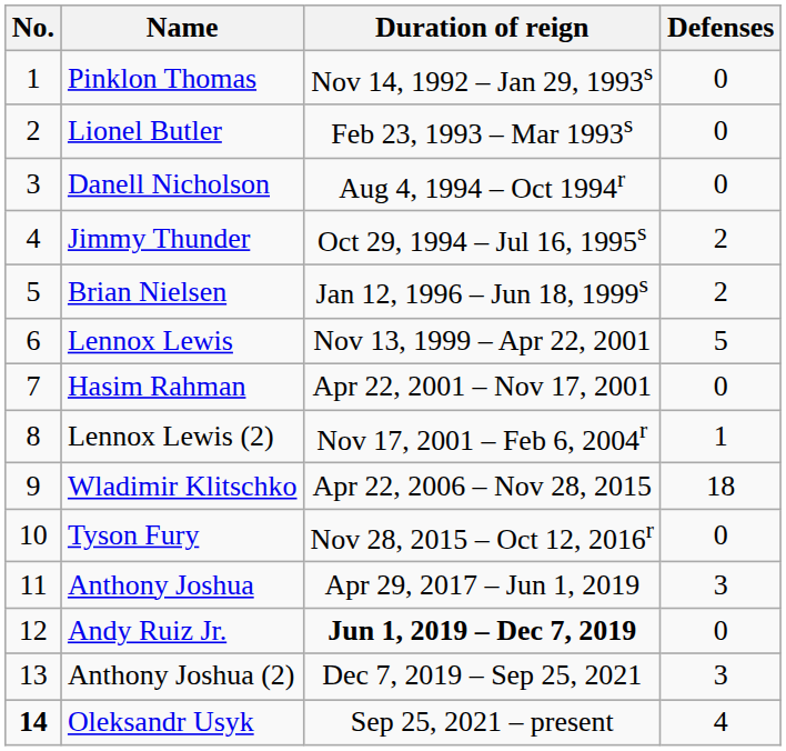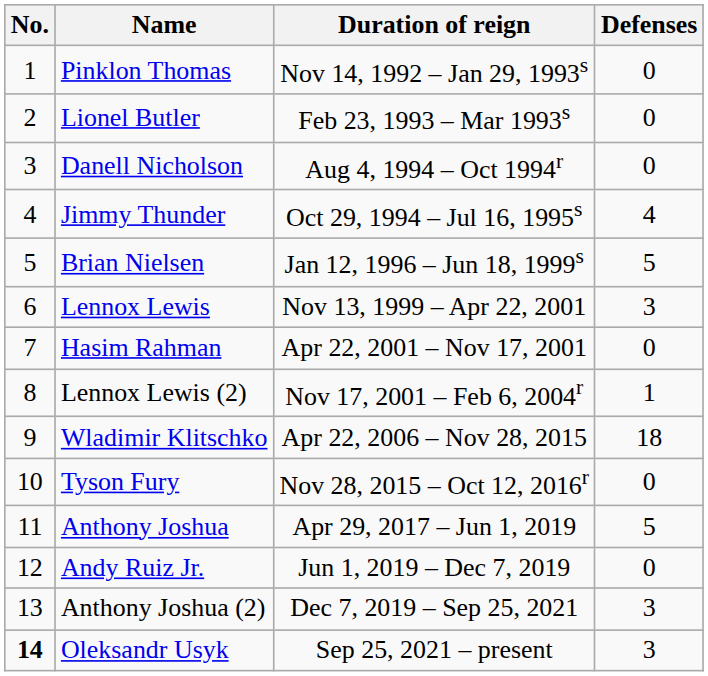 <table class="wikitable" style="text-align:center;">
 <tr>
 <th>No.</th>
 <th>Name</th>
 <th>Duration of reign</th>
 <th>Defenses</th>
 </tr>
 <tr>
 <td>1</td>
 <td align=left> <a href='#'>Pinklon Thomas</a></td>
 <td>Nov 14, 1992 – Jan 29, 1993<sup>s</sup></td>
 <td>0</td>
 </tr>
 <tr>
 <td>2</td>
 <td align=left> <a href='#'>Lionel Butler</a></td>
 <td>Feb 23, 1993 – Mar 1993<sup>s</sup></td>
 <td>0</td>
 </tr>
 <tr>
 <td>3</td>
 <td align=left> <a href='#'>Danell Nicholson</a></td>
 <td>Aug 4, 1994 – Oct 1994<sup>r</sup></td>
 <td>0</td>
 </tr>
 <tr>
 <td>4</td>
 <td align=left> <a href='#'>Jimmy Thunder</a></td>
 <td>Oct 29, 1994 – Jul 16, 1995<sup>s</sup></td>
-<td>2</td>
+<td>4</td>
 </tr>
 <tr>
 <td>5</td>
 <td align=left> <a href='#'>Brian Nielsen</a></td>
 <td>Jan 12, 1996 – Jun 18, 1999<sup>s</sup></td>
-<td>2</td>
+<td>5</td>
 </tr>
 <tr>
 <td>6</td>
 <td align=left> <a href='#'>Lennox Lewis</a></td>
 <td>Nov 13, 1999 – Apr 22, 2001</td>
-<td>5</td>
+<td>3</td>
 </tr>
 <tr>
 <td>7</td>
 <td align=left> <a href='#'>Hasim Rahman</a></td>
 <td>Apr 22, 2001 – Nov 17, 2001</td>
 <td>0</td>
 </tr>
 <tr>
 <td>8</td>
 <td align=left> Lennox Lewis (2)</td>
 <td>Nov 17, 2001 – Feb 6, 2004<sup>r</sup></td>
 <td>1</td>
 </tr>
 <tr>
 <td>9</td>
 <td align=left> <a href='#'>Wladimir Klitschko</a></td>
 <td>Apr 22, 2006 – Nov 28, 2015</td>
 <td>18</td>
 </tr>
 <tr>
 <td>10</td>
 <td align=left> <a href='#'>Tyson Fury</a></td>
 <td>Nov 28, 2015 – Oct 12, 2016<sup>r</sup></td>
 <td>0</td>
 </tr>
 <tr>
 <td>11</td>
 <td align=left> <a href='#'>Anthony Joshua</a></td>
 <td>Apr 29, 2017 – Jun 1, 2019</td>
-<td>3</td>
+<td>5</td>
 </tr>
 <tr>
 <td>12</td>
 <td align=left> <a href='#'>Andy Ruiz Jr.</a></td>
-<td><strong>Jun 1, 2019 – Dec 7, 2019</strong></td>
+<td>Jun 1, 2019 – Dec 7, 2019</td>
 <td>0</td>
 </tr>
 <tr>
 <td>13</td>
 <td align=left> Anthony Joshua (2)</td>
 <td>Dec 7, 2019 – Sep 25, 2021</td>
 <td>3</td>
 </tr>
 <tr>
 <td><strong>14</strong></td>
 <td align=left> <a href='#'>Oleksandr Usyk</a></td>
 <td>Sep 25, 2021 – present</td>
-<td>4</td>
+<td>3</td>
 </tr>
 </table>
